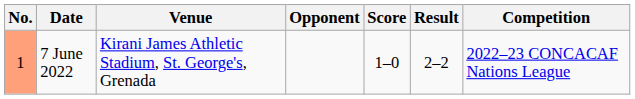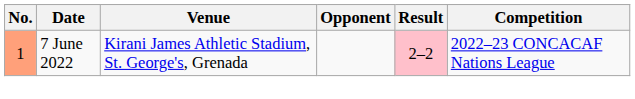 <table class="wikitable sortable">
 <tr>
 <th scope="col">No.</th>
 <th scope="col">Date</th>
 <th scope="col">Venue</th>
 <th scope="col">Opponent</th>
-<th scope="col">Score</th>
 <th scope="col">Result</th>
 <th scope="col">Competition</th>
 </tr>
 <tr>
 <td align="center" style="background: lightsalmon;">1</td>
 <td>7 June 2022</td>
 <td><a href='#'>Kirani James Athletic Stadium</a>, <a href='#'>St. George's</a>, Grenada</td>
 <td></td>
-<td align="center">1–0</td>
-<td align="center">2–2</td>
+<td align="center" style="background: pink;">2–2</td>
 <td><a href='#'>2022–23 CONCACAF Nations League</a></td>
 </tr>
 </table>
